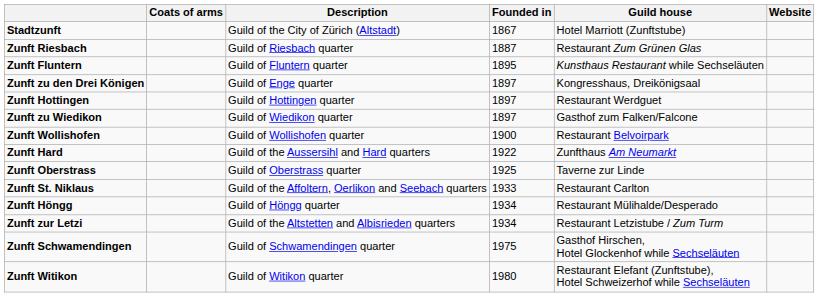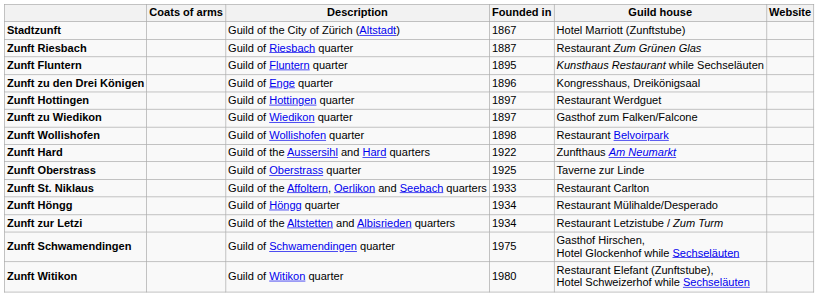 <table class="wikitable">
 <tr>
 <th></th>
 <th>Coats of arms</th>
 <th>Description</th>
 <th>Founded in</th>
 <th>Guild house</th>
 <th>Website</th>
 </tr>
 <tr>
 <td><strong>Stadtzunft</strong></td>
 <td></td>
 <td>Guild of the City of Zürich (<a href='#'>Altstadt</a>)</td>
 <td>1867</td>
 <td>Hotel Marriott (Zunftstube)</td>
 <td></td>
 </tr>
 <tr>
 <td><strong>Zunft Riesbach</strong></td>
 <td></td>
 <td>Guild of <a href='#'>Riesbach</a> quarter</td>
 <td>1887</td>
 <td>Restaurant <em>Zum Grünen Glas</em></td>
 <td></td>
 </tr>
 <tr>
 <td><strong>Zunft Fluntern</strong></td>
 <td></td>
 <td>Guild of <a href='#'>Fluntern</a> quarter</td>
 <td>1895</td>
 <td><em>Kunsthaus Restaurant</em> while Sechseläuten</td>
 <td></td>
 </tr>
 <tr>
 <td><strong>Zunft zu den Drei Königen</strong></td>
 <td></td>
 <td>Guild of <a href='#'>Enge</a> quarter</td>
-<td>1897</td>
+<td>1896</td>
 <td>Kongresshaus, Dreikönigsaal</td>
 <td></td>
 </tr>
 <tr>
 <td><strong>Zunft Hottingen</strong></td>
 <td></td>
 <td>Guild of <a href='#'>Hottingen</a> quarter</td>
 <td>1897</td>
 <td>Restaurant Werdguet</td>
 <td></td>
 </tr>
 <tr>
 <td><strong>Zunft zu Wiedikon</strong></td>
 <td></td>
 <td>Guild of <a href='#'>Wiedikon</a> quarter</td>
 <td>1897</td>
 <td>Gasthof zum Falken/Falcone</td>
 <td></td>
 </tr>
 <tr>
 <td><strong>Zunft Wollishofen</strong></td>
 <td></td>
 <td>Guild of <a href='#'>Wollishofen</a> quarter</td>
-<td>1900</td>
+<td>1898</td>
 <td>Restaurant <a href='#'>Belvoirpark</a></td>
 <td></td>
 </tr>
 <tr>
 <td><strong>Zunft Hard</strong></td>
 <td></td>
 <td>Guild of the <a href='#'>Aussersihl</a> and <a href='#'>Hard</a> quarters</td>
 <td>1922</td>
 <td>Zunfthaus <a href='#'><em>Am Neumarkt</em></a><br></td>
 <td></td>
 </tr>
 <tr>
 <td><strong>Zunft Oberstrass</strong></td>
 <td></td>
 <td>Guild of <a href='#'>Oberstrass</a> quarter</td>
 <td>1925</td>
 <td>Taverne zur Linde</td>
 <td></td>
 </tr>
 <tr>
 <td><strong>Zunft St. Niklaus</strong></td>
 <td></td>
 <td>Guild of the <a href='#'>Affoltern</a>, <a href='#'>Oerlikon</a> and <a href='#'>Seebach</a> quarters</td>
 <td>1933</td>
 <td>Restaurant Carlton</td>
 <td></td>
 </tr>
 <tr>
 <td><strong>Zunft Höngg</strong></td>
 <td></td>
 <td>Guild of <a href='#'>Höngg</a> quarter</td>
 <td>1934</td>
 <td>Restaurant Mülihalde/Desperado</td>
 <td></td>
 </tr>
 <tr>
 <td><strong>Zunft zur Letzi</strong></td>
 <td></td>
 <td>Guild of the <a href='#'>Altstetten</a> and <a href='#'>Albisrieden</a> quarters</td>
 <td>1934</td>
 <td>Restaurant Letzistube / <em>Zum Turm</em></td>
 <td></td>
 </tr>
 <tr>
 <td><strong>Zunft Schwamendingen</strong></td>
 <td></td>
 <td>Guild of <a href='#'>Schwamendingen</a> quarter</td>
 <td>1975</td>
 <td>Gasthof Hirschen,<br>Hotel Glockenhof while <a href='#'>Sechseläuten</a></td>
 <td></td>
 </tr>
 <tr>
 <td><strong>Zunft Witikon</strong></td>
 <td></td>
 <td>Guild of <a href='#'>Witikon</a> quarter</td>
 <td>1980</td>
 <td>Restaurant Elefant (Zunftstube),<br>Hotel Schweizerhof while <a href='#'>Sechseläuten</a></td>
 <td></td>
 </tr>
 </table>
